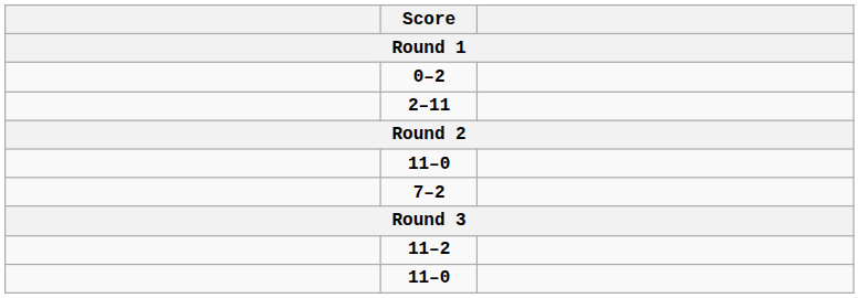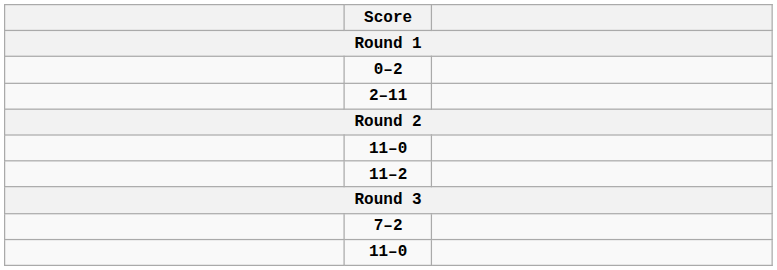 <table class="wikitable" style="text-align: left;">
 <tr>
 <th align="right" width="270"></th>
 <th width="65">Score</th>
 <th align="left" width="270"></th>
 </tr>
 <tr>
 <th colspan="3">Round 1</th>
 </tr>
 <tr>
 <td></td>
 <td align=center><strong>0–2</strong></td>
 <td><strong></strong></td>
 </tr>
 <tr>
 <td></td>
 <td align=center><strong>2–11</strong></td>
 <td><strong></strong></td>
 </tr>
 <tr>
 <th colspan="3">Round 2</th>
 </tr>
 <tr>
 <td><strong></strong></td>
 <td align=center><strong>11–0</strong></td>
 <td></td>
 </tr>
 <tr>
 <td><strong></strong></td>
-<td align=center><strong>7–2</strong></td>
+<td align=center><strong>11–2</strong></td>
 <td></td>
 </tr>
 <tr>
 <th colspan="3">Round 3</th>
 </tr>
 <tr>
 <td><strong></strong></td>
-<td align=center><strong>11–2</strong></td>
+<td align=center><strong>7–2</strong></td>
 <td></td>
 </tr>
 <tr>
 <td><strong></strong></td>
 <td align=center><strong>11–0</strong></td>
 <td></td>
 </tr>
 </table>
